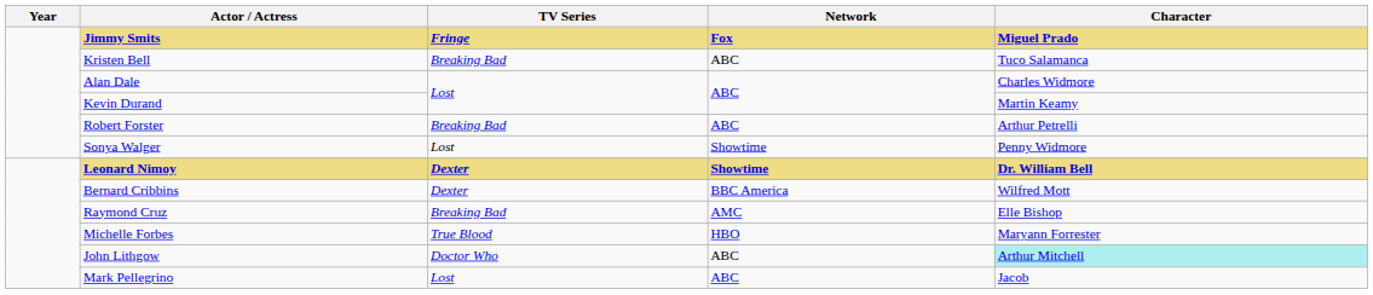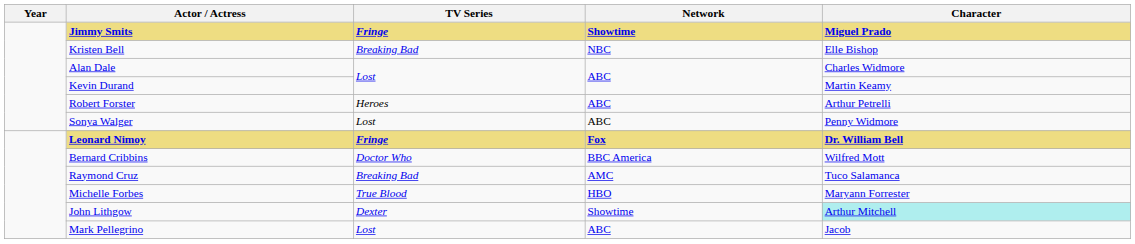 <table class="wikitable" width="80%" align="centre">
 <tr>
 <th width="80px">Year</th>
 <th>Actor / Actress</th>
 <th>TV Series</th>
 <th>Network</th>
 <th>Character</th>
 </tr>
 <tr>
 <td rowspan=6></td>
 <td style="background:#EEDD82"><strong><a href='#'>Jimmy Smits</a></strong></td>
 <td style="background:#EEDD82"><strong><em><a href='#'>Fringe</a></em></strong></td>
-<td style="background:#EEDD82"><strong><a href='#'>Fox</a></strong></td>
+<td style="background:#EEDD82"><strong><a href='#'>Showtime</a></strong></td>
 <td style="background:#EEDD82"><strong><a href='#'>Miguel Prado</a></strong></td>
 </tr>
 <tr>
 <td><a href='#'>Kristen Bell</a></td>
 <td><em><a href='#'>Breaking Bad</a></em></td>
-<td>ABC</td>
-<td><a href='#'>Tuco Salamanca</a></td>
+<td><a href='#'>NBC</a></td>
+<td><a href='#'>Elle Bishop</a></td>
 </tr>
 <tr>
 <td><a href='#'>Alan Dale</a></td>
 <td rowspan="2"><em><a href='#'>Lost</a></em></td>
 <td rowspan="2"><a href='#'>ABC</a></td>
 <td><a href='#'>Charles Widmore</a></td>
 </tr>
 <tr>
 <td><a href='#'>Kevin Durand</a></td>
 <td><a href='#'>Martin Keamy</a></td>
 </tr>
 <tr>
 <td><a href='#'>Robert Forster</a></td>
-<td><em><a href='#'>Breaking Bad</a></em></td>
+<td><em>Heroes</em></td>
 <td><a href='#'>ABC</a></td>
 <td><a href='#'>Arthur Petrelli</a></td>
 </tr>
 <tr>
 <td><a href='#'>Sonya Walger</a></td>
 <td><em>Lost</em></td>
-<td><a href='#'>Showtime</a></td>
+<td>ABC</td>
 <td><a href='#'>Penny Widmore</a></td>
 </tr>
 <tr>
 <td rowspan=6></td>
 <td style="background:#EEDD82"><strong><a href='#'>Leonard Nimoy</a></strong></td>
-<td style="background:#EEDD82"><strong><em><a href='#'>Dexter</a></em></strong></td>
-<td style="background:#EEDD82"><strong><a href='#'>Showtime</a></strong></td>
+<td style="background:#EEDD82"><strong><em><a href='#'>Fringe</a></em></strong></td>
+<td style="background:#EEDD82"><strong><a href='#'>Fox</a></strong></td>
 <td style="background:#EEDD82"><strong><a href='#'>Dr. William Bell</a></strong></td>
 </tr>
 <tr>
 <td><a href='#'>Bernard Cribbins</a></td>
-<td><em><a href='#'>Dexter</a></em></td>
+<td><em><a href='#'>Doctor Who</a></em></td>
 <td><a href='#'>BBC America</a></td>
 <td><a href='#'>Wilfred Mott</a></td>
 </tr>
 <tr>
 <td><a href='#'>Raymond Cruz</a></td>
 <td><em><a href='#'>Breaking Bad</a></em></td>
 <td><a href='#'>AMC</a></td>
-<td><a href='#'>Elle Bishop</a></td>
+<td><a href='#'>Tuco Salamanca</a></td>
 </tr>
 <tr>
 <td><a href='#'>Michelle Forbes</a></td>
 <td><em><a href='#'>True Blood</a></em></td>
 <td><a href='#'>HBO</a></td>
 <td><a href='#'>Maryann Forrester</a></td>
 </tr>
 <tr>
 <td><a href='#'>John Lithgow</a></td>
-<td><em><a href='#'>Doctor Who</a></em></td>
-<td>ABC</td>
+<td><em><a href='#'>Dexter</a></em></td>
+<td><a href='#'>Showtime</a></td>
 <td style="background: paleturquoise;"><a href='#'>Arthur Mitchell</a></td>
 </tr>
 <tr>
 <td><a href='#'>Mark Pellegrino</a></td>
 <td><em><a href='#'>Lost</a></em></td>
 <td><a href='#'>ABC</a></td>
 <td><a href='#'>Jacob</a></td>
 </tr>
 </table>
